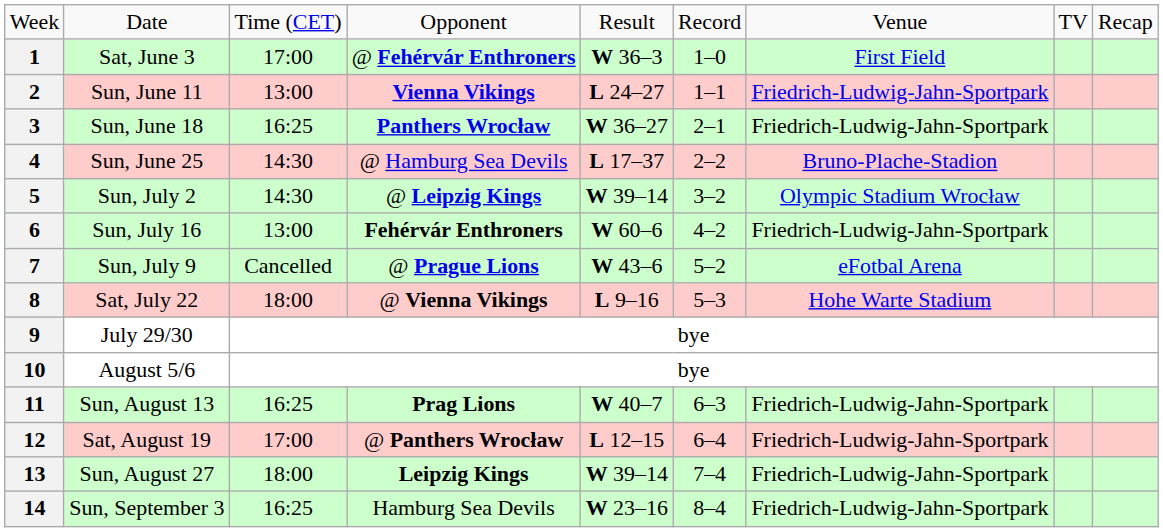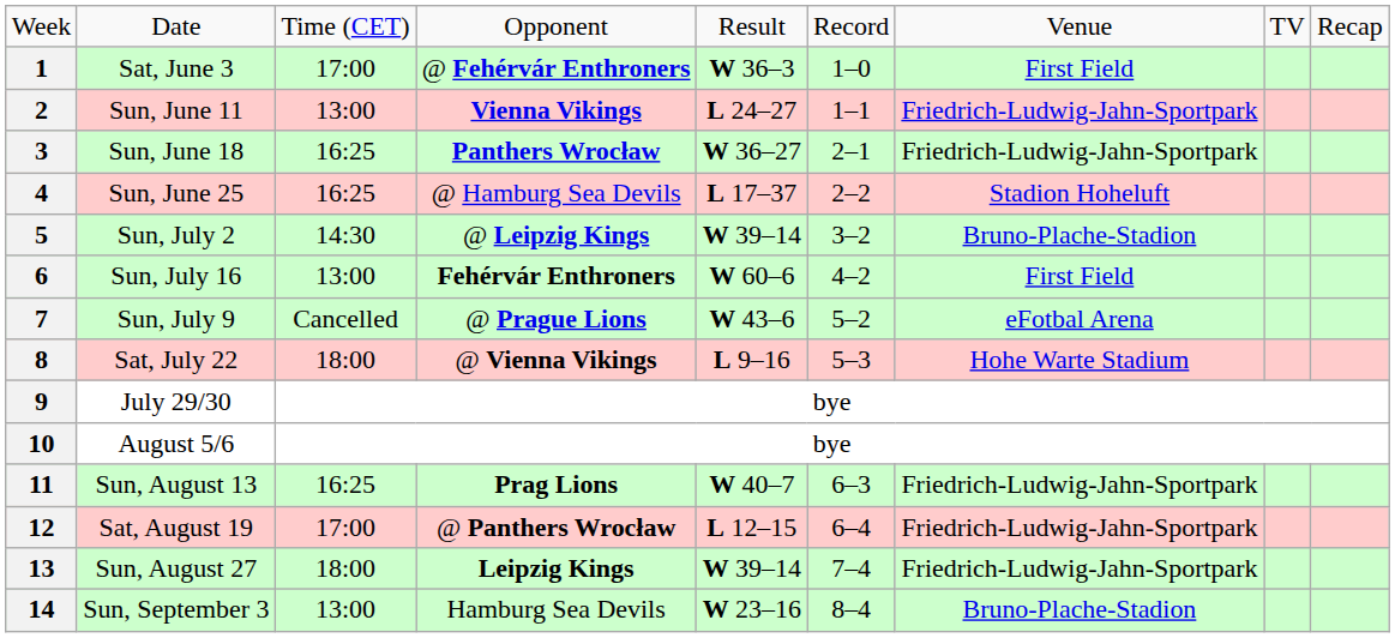 <table class="wikitable" style="text-align:center">
 <tr>
 <td>Week</td>
 <td>Date</td>
 <td>Time (<a href='#'>CET</a>)</td>
 <td>Opponent</td>
 <td>Result</td>
 <td>Record</td>
 <td>Venue</td>
 <td>TV</td>
 <td>Recap</td>
 </tr>
 <tr style="background:#cfc">
 <th>1</th>
 <td>Sat, June 3</td>
 <td>17:00</td>
 <td>@ <strong><a href='#'>Fehérvár Enthroners</a></strong></td>
 <td><strong>W</strong> 36–3</td>
 <td>1–0</td>
 <td><a href='#'>First Field</a></td>
 <td></td>
 <td></td>
 </tr>
 <tr style="background:#fcc">
 <th>2</th>
 <td>Sun, June 11</td>
 <td>13:00</td>
 <td><strong><a href='#'>Vienna Vikings</a></strong></td>
 <td><strong>L</strong> 24–27</td>
 <td>1–1</td>
 <td><a href='#'>Friedrich-Ludwig-Jahn-Sportpark</a></td>
 <td></td>
 <td></td>
 </tr>
 <tr style="background:#cfc">
 <th>3</th>
 <td>Sun, June 18</td>
 <td>16:25</td>
 <td><strong><a href='#'>Panthers Wrocław</a></strong></td>
 <td><strong>W</strong> 36–27</td>
 <td>2–1</td>
 <td>Friedrich-Ludwig-Jahn-Sportpark</td>
 <td></td>
 <td></td>
 </tr>
 <tr style="background:#fcc">
 <th>4</th>
 <td>Sun, June 25</td>
-<td>14:30</td>
+<td>16:25</td>
 <td>@ <a href='#'>Hamburg Sea Devils</a></td>
 <td><strong>L</strong> 17–37</td>
 <td>2–2</td>
-<td><a href='#'>Bruno-Plache-Stadion</a></td>
+<td><a href='#'>Stadion Hoheluft</a></td>
 <td></td>
 <td></td>
 </tr>
 <tr style="background:#cfc">
 <th>5</th>
 <td>Sun, July 2</td>
 <td>14:30</td>
 <td>@ <strong><a href='#'>Leipzig Kings</a></strong></td>
 <td><strong>W</strong> 39–14</td>
 <td>3–2</td>
-<td><a href='#'>Olympic Stadium Wrocław</a></td>
+<td><a href='#'>Bruno-Plache-Stadion</a></td>
 <td></td>
 <td></td>
 </tr>
 <tr style="background:#cfc">
 <th>6</th>
 <td>Sun, July 16</td>
 <td>13:00</td>
 <td><strong>Fehérvár Enthroners</strong></td>
 <td><strong>W</strong> 60–6</td>
 <td>4–2</td>
-<td>Friedrich-Ludwig-Jahn-Sportpark</td>
+<td><a href='#'>First Field</a></td>
 <td></td>
 <td></td>
 </tr>
 <tr style="background:#cfc">
 <th>7</th>
 <td>Sun, July 9</td>
 <td>Cancelled</td>
 <td>@ <strong><a href='#'>Prague Lions</a></strong></td>
 <td><strong>W</strong> 43–6</td>
 <td>5–2</td>
 <td><a href='#'>eFotbal Arena</a></td>
 <td></td>
 <td></td>
 </tr>
 <tr style="background:#fcc">
 <th>8</th>
 <td>Sat, July 22</td>
 <td>18:00</td>
 <td>@ <strong>Vienna Vikings</strong></td>
 <td><strong>L</strong> 9–16</td>
 <td>5–3</td>
 <td><a href='#'>Hohe Warte Stadium</a></td>
 <td></td>
 <td></td>
 </tr>
 <tr style="background:#fff">
 <th>9</th>
 <td>July 29/30</td>
 <td colspan="7">bye</td>
 </tr>
 <tr style="background:#fff">
 <th>10</th>
 <td>August 5/6</td>
 <td colspan="7">bye</td>
 </tr>
 <tr style="background:#cfc">
 <th>11</th>
 <td>Sun, August 13</td>
 <td>16:25</td>
 <td><strong>Prag Lions</strong></td>
 <td><strong>W</strong> 40–7</td>
 <td>6–3</td>
 <td>Friedrich-Ludwig-Jahn-Sportpark</td>
 <td></td>
 <td></td>
 </tr>
 <tr style="background:#fcc">
 <th>12</th>
 <td>Sat, August 19</td>
 <td>17:00</td>
 <td>@ <strong>Panthers Wrocław</strong></td>
 <td><strong>L</strong> 12–15</td>
 <td>6–4</td>
 <td>Friedrich-Ludwig-Jahn-Sportpark</td>
 <td></td>
 <td></td>
 </tr>
 <tr style="background:#cfc">
 <th>13</th>
 <td>Sun, August 27</td>
 <td>18:00</td>
 <td><strong>Leipzig Kings</strong></td>
 <td><strong>W</strong> 39–14</td>
 <td>7–4</td>
 <td>Friedrich-Ludwig-Jahn-Sportpark</td>
 <td></td>
 <td></td>
 </tr>
 <tr style="background:#cfc">
 <th>14</th>
 <td>Sun, September 3</td>
-<td>16:25</td>
+<td>13:00</td>
 <td>Hamburg Sea Devils</td>
 <td><strong>W</strong> 23–16</td>
 <td>8–4</td>
-<td>Friedrich-Ludwig-Jahn-Sportpark</td>
+<td><a href='#'>Bruno-Plache-Stadion</a></td>
 <td></td>
 <td></td>
 </tr>
 </table>
